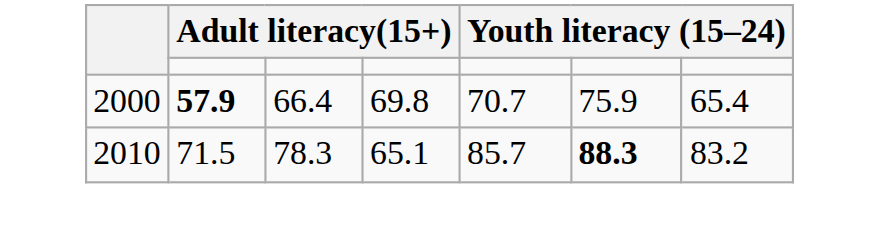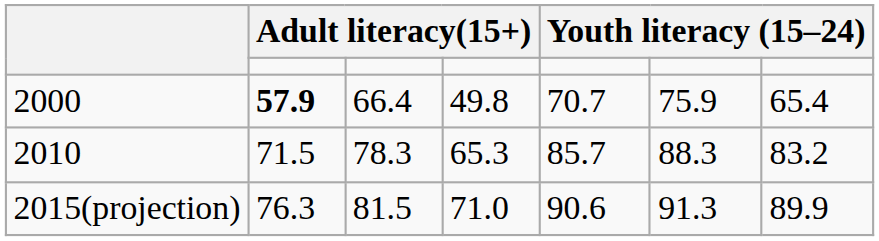 <table class="wikitable" style="margin: 1em auto 1em auto;">
 <tr>
 <th rowspan="2"></th>
 <th colspan="3">Adult literacy(15+)</th>
 <th colspan="3">Youth literacy (15–24)</th>
 </tr>
 <tr>
 <td></td>
 <td></td>
 <td></td>
 <td></td>
 <td></td>
 <td></td>
 </tr>
 <tr>
 <td>2000</td>
 <td><strong>57.9</strong></td>
 <td>66.4</td>
-<td>69.8</td>
+<td>49.8</td>
 <td>70.7</td>
 <td>75.9</td>
 <td>65.4</td>
 </tr>
 <tr>
 <td>2010</td>
 <td>71.5</td>
 <td>78.3</td>
-<td>65.1</td>
+<td>65.3</td>
 <td>85.7</td>
-<td><strong>88.3</strong></td>
+<td>88.3</td>
 <td>83.2</td>
 </tr>
+<tr>
+<td>2015(projection)</td>
+<td>76.3</td>
+<td>81.5</td>
+<td>71.0</td>
+<td>90.6</td>
+<td>91.3</td>
+<td>89.9</td>
+</tr>
 </table>
